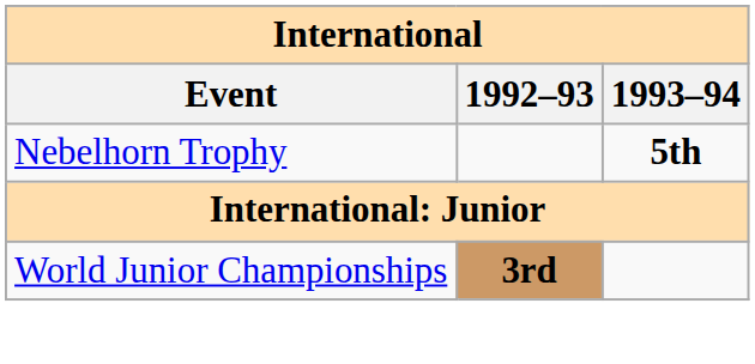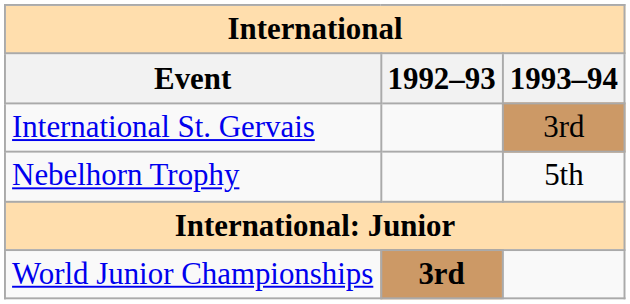 <table class="wikitable" style="text-align:center">
 <tr>
 <th style="background-color: #ffdead; " colspan=3 align=center>International</th>
 </tr>
 <tr>
 <th>Event</th>
 <th>1992–93</th>
 <th>1993–94</th>
 </tr>
 <tr>
+<td align=left><a href='#'>International St. Gervais</a></td>
+<td></td>
+<td bgcolor=cc9966>3rd</td>
+</tr>
+<tr>
 <td align=left><a href='#'>Nebelhorn Trophy</a></td>
 <td></td>
-<td><strong>5th</strong></td>
+<td>5th</td>
 </tr>
 <tr>
 <th style="background-color: #ffdead; " colspan=3 align=center>International: Junior</th>
 </tr>
 <tr>
 <td align=left><a href='#'>World Junior Championships</a></td>
 <td bgcolor=cc9966><strong>3rd</strong></td>
 <td></td>
 </tr>
 </table>
